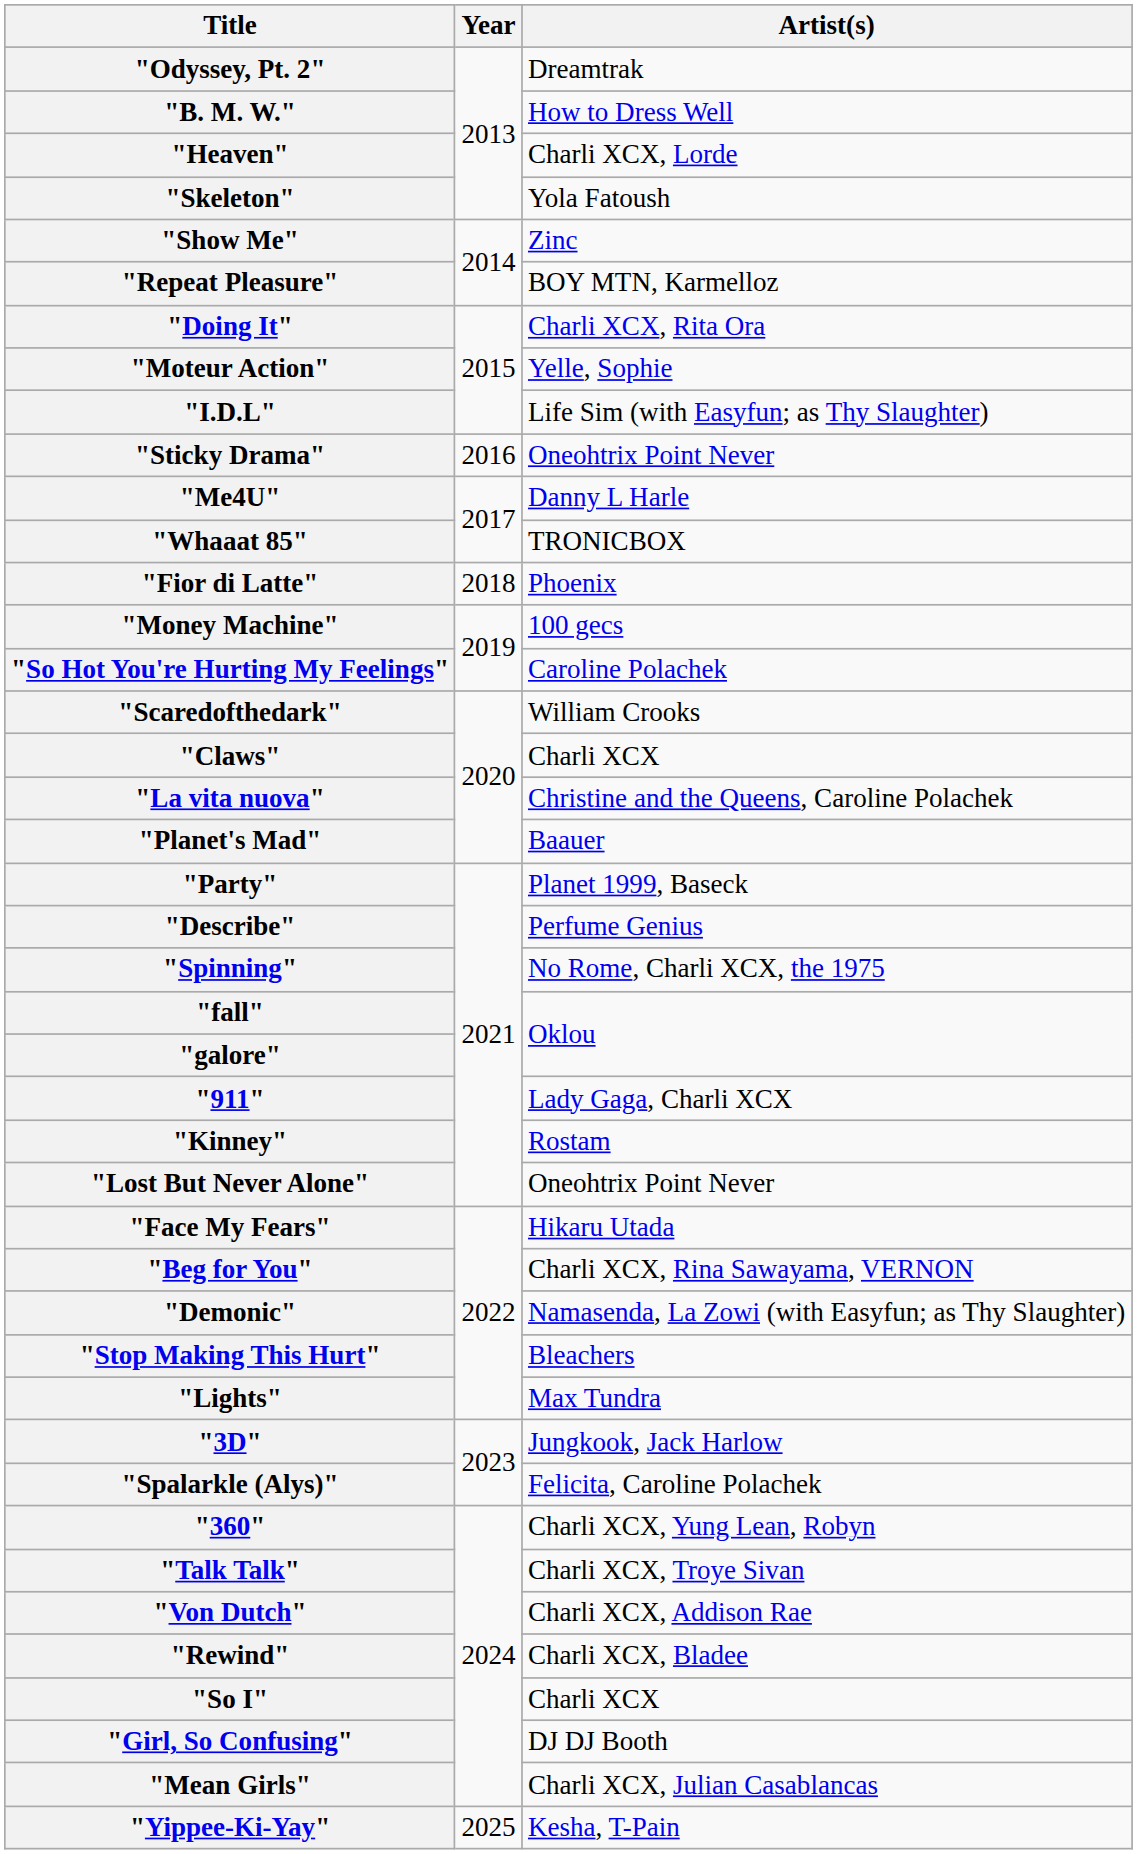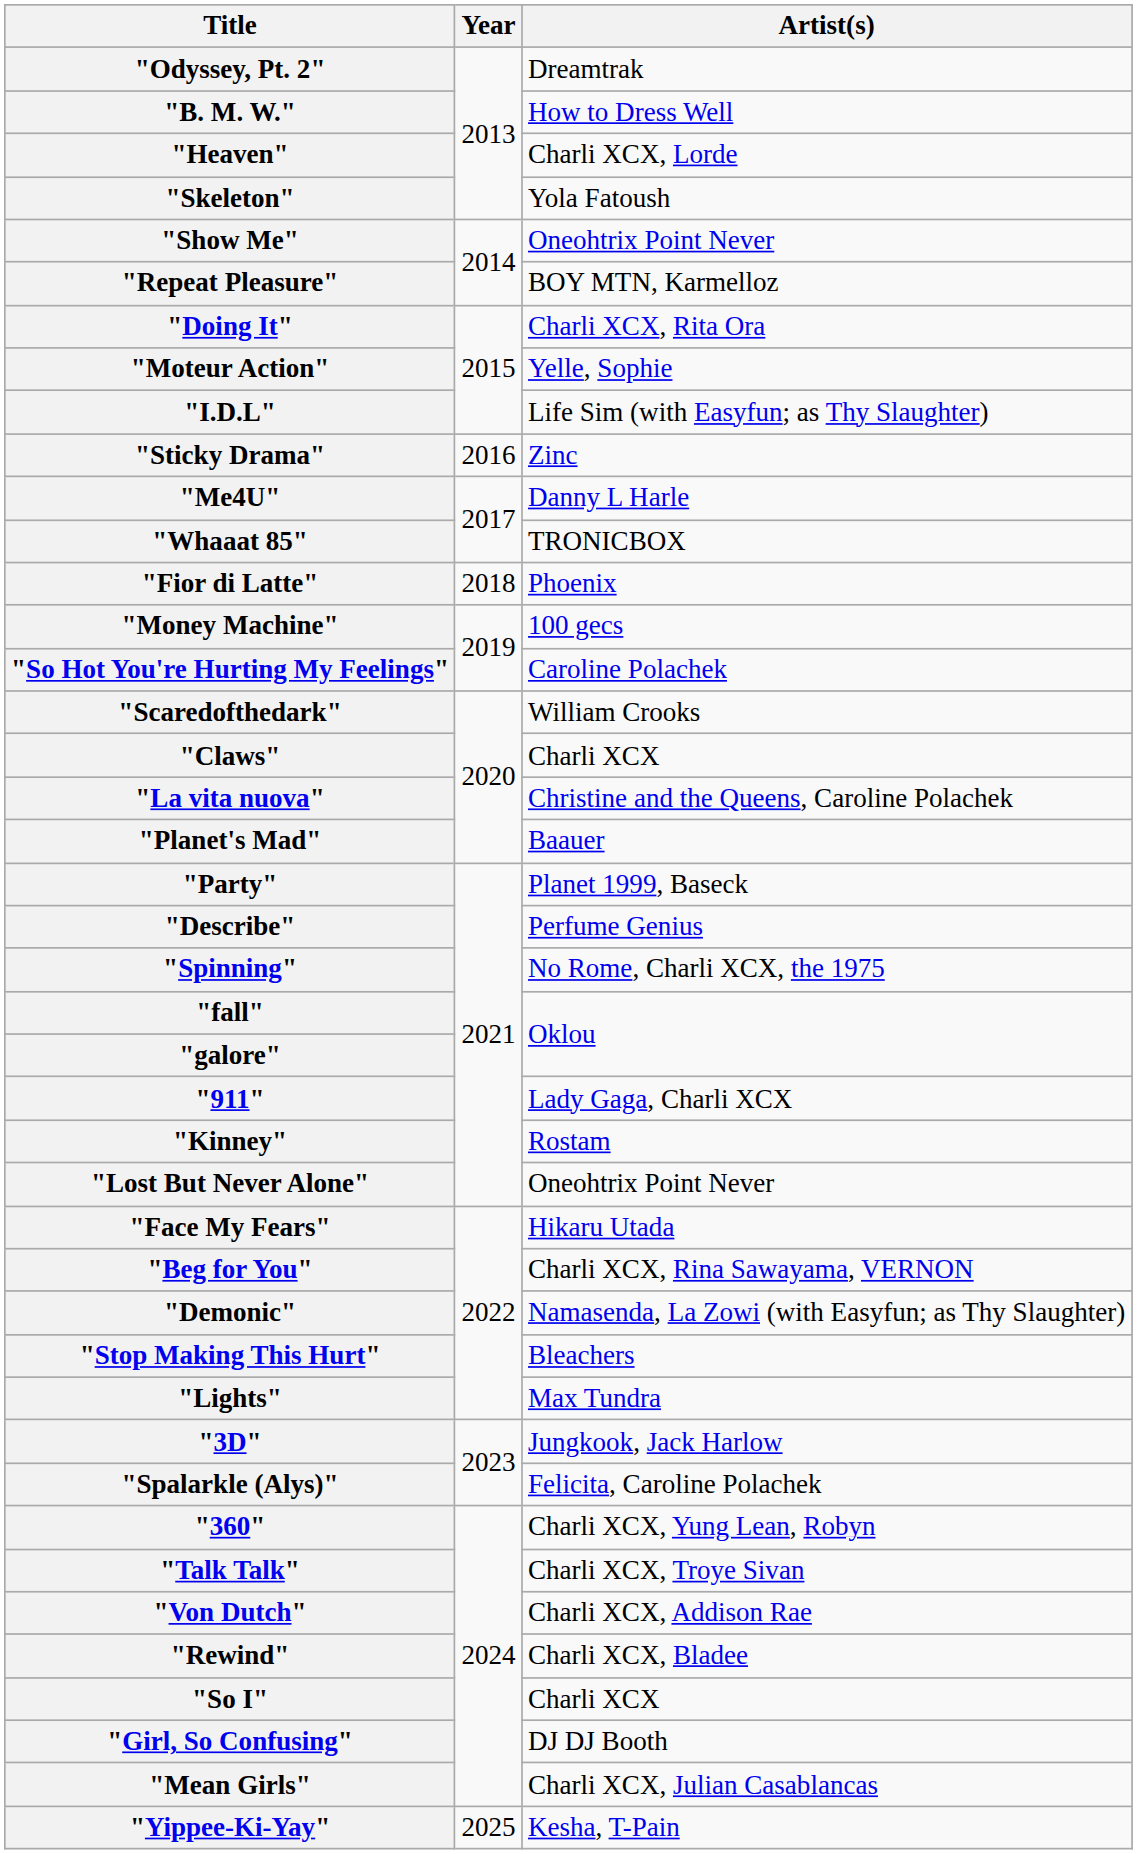 <table class="wikitable plainrowheaders">
 <tr>
 <th>Title</th>
 <th>Year</th>
 <th>Artist(s)</th>
 </tr>
 <tr>
 <th scope="row">"Odyssey, Pt. 2"</th>
 <td rowspan="4">2013</td>
 <td>Dreamtrak</td>
 </tr>
 <tr>
 <th scope="row">"B. M. W."</th>
 <td><a href='#'>How to Dress Well</a></td>
 </tr>
 <tr>
 <th scope="row">"Heaven"</th>
 <td>Charli XCX, <a href='#'>Lorde</a></td>
 </tr>
 <tr>
 <th scope="row">"Skeleton"</th>
 <td>Yola Fatoush</td>
 </tr>
 <tr>
 <th scope="row">"Show Me"</th>
 <td rowspan="2">2014</td>
-<td><a href='#'>Zinc</a></td>
+<td><a href='#'>Oneohtrix Point Never</a></td>
 </tr>
 <tr>
 <th scope="row">"Repeat Pleasure"</th>
 <td>BOY MTN, Karmelloz</td>
 </tr>
 <tr>
 <th scope="row">"<a href='#'>Doing It</a>"</th>
 <td rowspan="3">2015</td>
 <td><a href='#'>Charli XCX</a>, <a href='#'>Rita Ora</a></td>
 </tr>
 <tr>
 <th scope="row">"Moteur Action"</th>
 <td><a href='#'>Yelle</a>, <a href='#'>Sophie</a></td>
 </tr>
 <tr>
 <th scope="row">"I.D.L"</th>
 <td>Life Sim (with <a href='#'>Easyfun</a>; as <a href='#'>Thy Slaughter</a>)</td>
 </tr>
 <tr>
 <th scope="row">"Sticky Drama"</th>
 <td>2016</td>
-<td><a href='#'>Oneohtrix Point Never</a></td>
+<td><a href='#'>Zinc</a></td>
 </tr>
 <tr>
 <th scope="row">"Me4U"</th>
 <td rowspan="2">2017</td>
 <td><a href='#'>Danny L Harle</a></td>
 </tr>
 <tr>
 <th scope="row">"Whaaat 85"</th>
 <td>TRONICBOX</td>
 </tr>
 <tr>
 <th scope="row">"Fior di Latte"</th>
 <td>2018</td>
 <td><a href='#'>Phoenix</a></td>
 </tr>
 <tr>
 <th scope="row">"Money Machine"</th>
 <td rowspan="2">2019</td>
 <td><a href='#'>100 gecs</a></td>
 </tr>
 <tr>
 <th scope="row">"<a href='#'>So Hot You're Hurting My Feelings</a>"</th>
 <td><a href='#'>Caroline Polachek</a></td>
 </tr>
 <tr>
 <th scope="row">"Scaredofthedark"</th>
 <td rowspan="4">2020</td>
 <td>William Crooks</td>
 </tr>
 <tr>
 <th scope="row">"Claws"</th>
 <td>Charli XCX</td>
 </tr>
 <tr>
 <th scope="row">"<a href='#'>La vita nuova</a>"</th>
 <td><a href='#'>Christine and the Queens</a>, Caroline Polachek</td>
 </tr>
 <tr>
 <th scope="row">"Planet's Mad"</th>
 <td><a href='#'>Baauer</a></td>
 </tr>
 <tr>
 <th scope="row">"Party"</th>
 <td rowspan="8">2021</td>
 <td><a href='#'>Planet 1999</a>, Baseck</td>
 </tr>
 <tr>
 <th scope="row">"Describe"</th>
 <td><a href='#'>Perfume Genius</a></td>
 </tr>
 <tr>
 <th scope="row">"<a href='#'>Spinning</a>"</th>
 <td><a href='#'>No Rome</a>, Charli XCX, <a href='#'>the 1975</a></td>
 </tr>
 <tr>
 <th scope="row">"fall"</th>
 <td rowspan="2"><a href='#'>Oklou</a></td>
 </tr>
 <tr>
 <th scope="row">"galore"</th>
 </tr>
 <tr>
 <th scope="row">"<a href='#'>911</a>"</th>
 <td><a href='#'>Lady Gaga</a>, Charli XCX</td>
 </tr>
 <tr>
 <th scope="row">"Kinney"</th>
 <td><a href='#'>Rostam</a></td>
 </tr>
 <tr>
 <th scope="row">"Lost But Never Alone"</th>
 <td>Oneohtrix Point Never</td>
 </tr>
 <tr>
 <th scope="row">"Face My Fears"</th>
 <td rowspan="5">2022</td>
 <td><a href='#'>Hikaru Utada</a></td>
 </tr>
 <tr>
 <th scope="row">"<a href='#'>Beg for You</a>"</th>
 <td>Charli XCX, <a href='#'>Rina Sawayama</a>, <a href='#'>VERNON</a></td>
 </tr>
 <tr>
 <th scope="row">"Demonic"</th>
 <td><a href='#'>Namasenda</a>, <a href='#'>La Zowi</a> (with Easyfun; as Thy Slaughter)</td>
 </tr>
 <tr>
 <th scope="row">"<a href='#'>Stop Making This Hurt</a>"</th>
 <td><a href='#'>Bleachers</a></td>
 </tr>
 <tr>
 <th scope="row">"Lights"</th>
 <td><a href='#'>Max Tundra</a></td>
 </tr>
 <tr>
 <th scope="row">"<a href='#'>3D</a>"</th>
 <td rowspan="2">2023</td>
 <td><a href='#'>Jungkook</a>, <a href='#'>Jack Harlow</a></td>
 </tr>
 <tr>
 <th scope="row">"Spalarkle (Alys)"</th>
 <td><a href='#'>Felicita</a>, Caroline Polachek</td>
 </tr>
 <tr>
 <th scope="row">"<a href='#'>360</a>"</th>
 <td rowspan="7">2024</td>
 <td>Charli XCX, <a href='#'>Yung Lean</a>, <a href='#'>Robyn</a></td>
 </tr>
 <tr>
 <th scope="row">"<a href='#'>Talk Talk</a>"</th>
 <td>Charli XCX, <a href='#'>Troye Sivan</a></td>
 </tr>
 <tr>
 <th scope="row">"<a href='#'>Von Dutch</a>"</th>
 <td>Charli XCX, <a href='#'>Addison Rae</a></td>
 </tr>
 <tr>
 <th scope="row">"Rewind"</th>
 <td>Charli XCX, <a href='#'>Bladee</a></td>
 </tr>
 <tr>
 <th scope="row">"So I"</th>
 <td>Charli XCX</td>
 </tr>
 <tr>
 <th scope="row">"<a href='#'>Girl, So Confusing</a>"</th>
 <td>DJ DJ Booth</td>
 </tr>
 <tr>
 <th scope="row">"Mean Girls"</th>
 <td>Charli XCX, <a href='#'>Julian Casablancas</a></td>
 </tr>
 <tr>
 <th scope="row">"<a href='#'>Yippee-Ki-Yay</a>"</th>
 <td>2025</td>
 <td><a href='#'>Kesha</a>, <a href='#'>T-Pain</a></td>
 </tr>
 </table>
